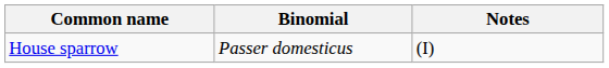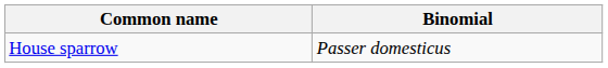 <table width=60% class="wikitable">
 <tr>
 <th width=35%>Common name</th>
 <th width=33%>Binomial</th>
-<th width=32%>Notes</th>
 </tr>
 <tr>
 <td><a href='#'>House sparrow</a></td>
 <td><em>Passer domesticus</em></td>
-<td>(I)</td>
 </tr>
 </table>
